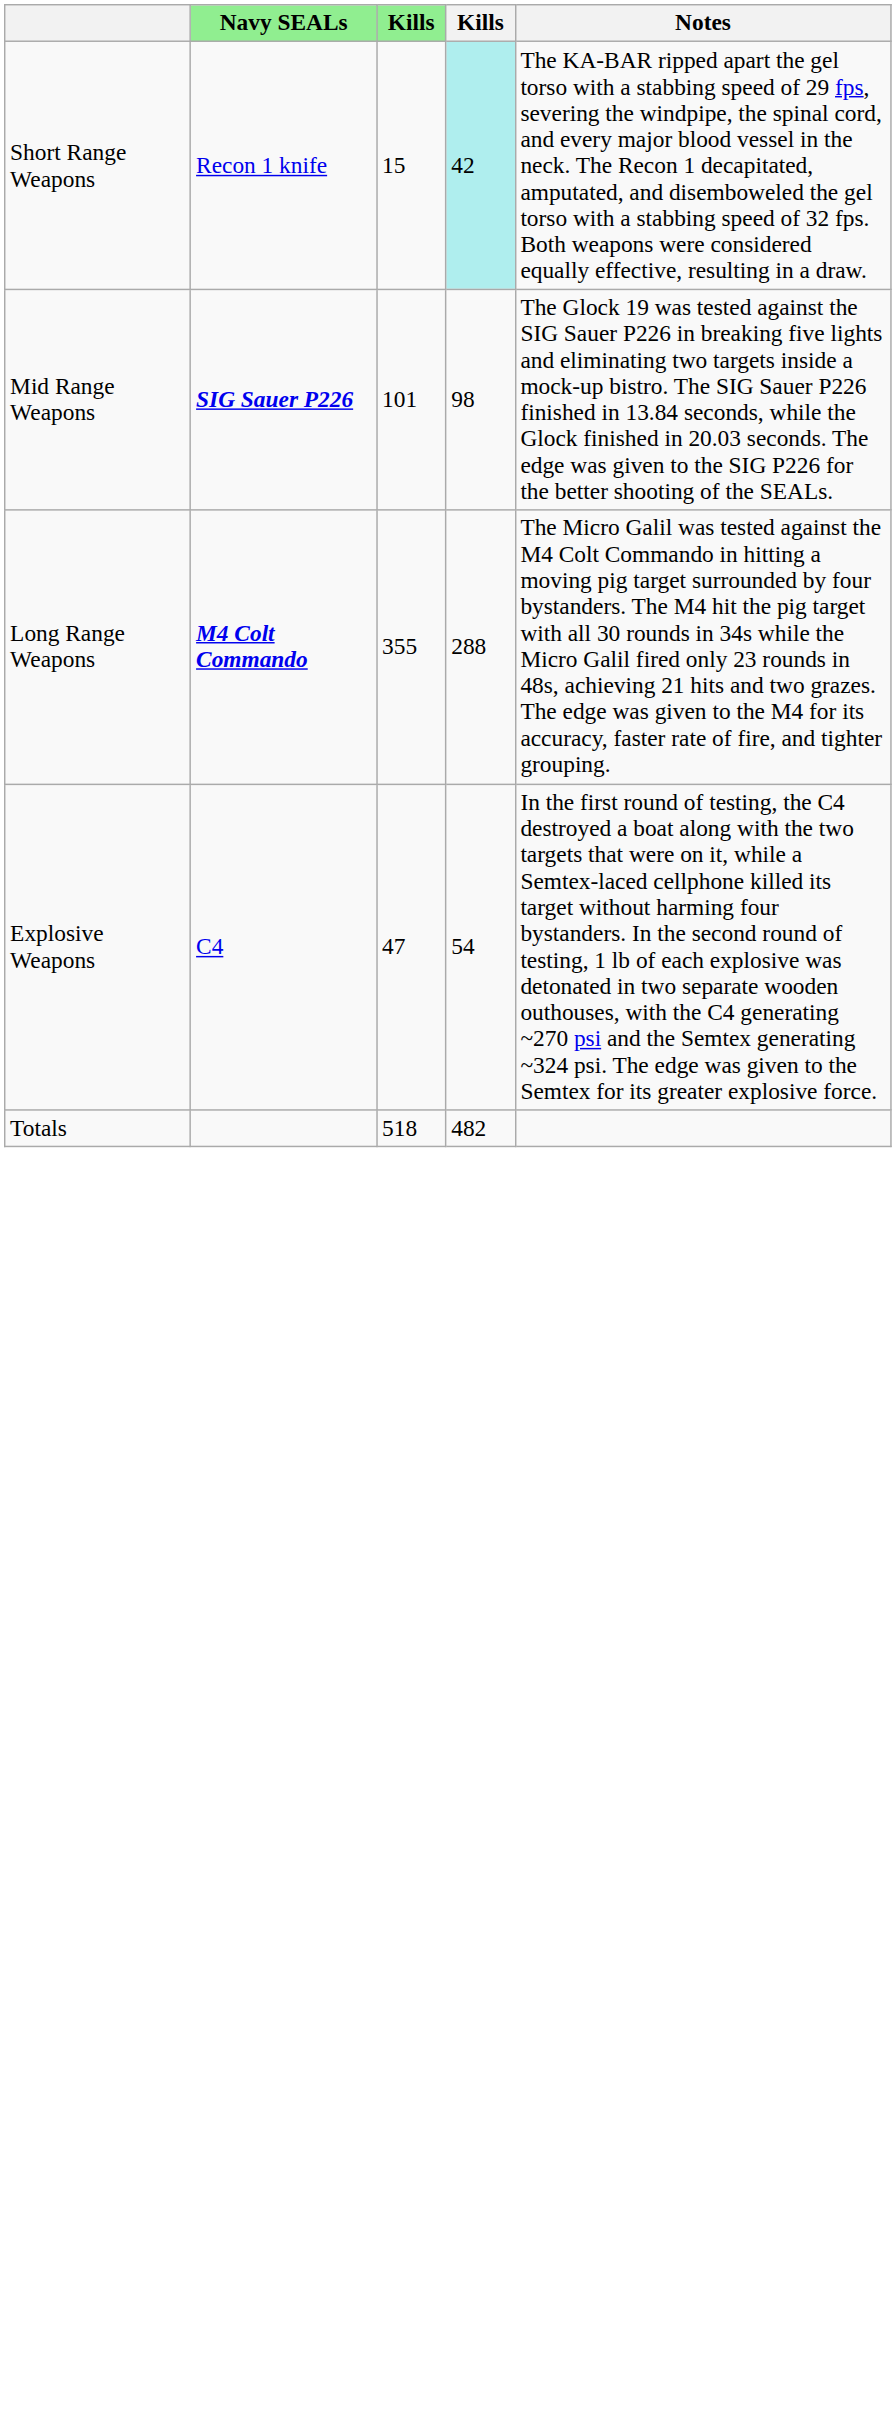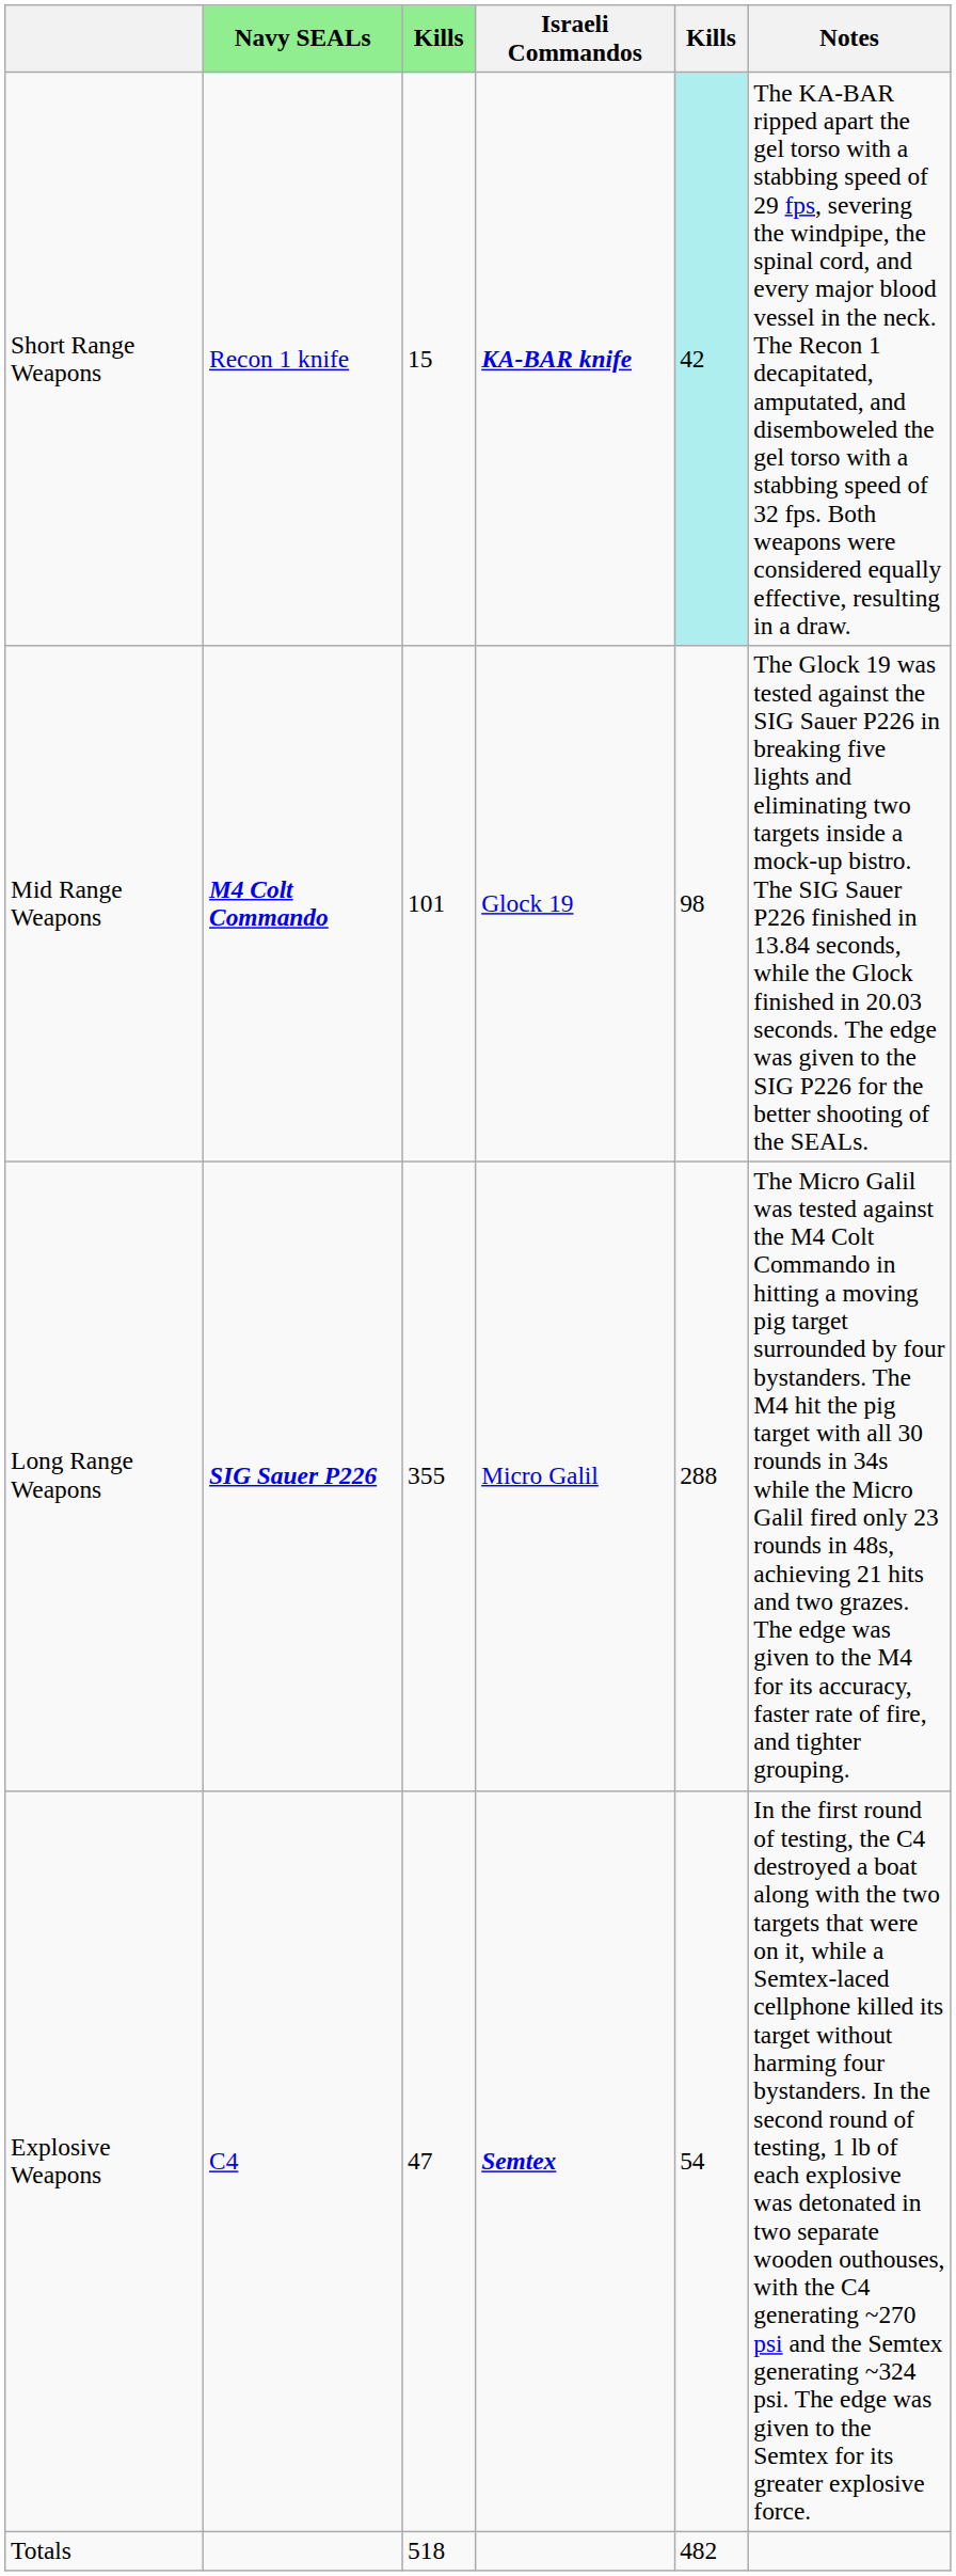 <table class="wikitable unsortable">
 <tr>
 <th width="120"></th>
 <th width="120" style="background:lightgreen">Navy SEALs</th>
 <th width="40" style="background:lightgreen">Kills</th>
+<th width="120">Israeli Commandos</th>
 <th width="40">Kills</th>
 <th>Notes</th>
 </tr>
 <tr>
 <td>Short Range Weapons</td>
 <td><a href='#'>Recon 1 knife</a></td>
 <td>15</td>
+<td><strong><em><a href='#'>KA-BAR knife</a></em></strong></td>
 <td style="background: paleturquoise;">42</td>
 <td>The KA-BAR ripped apart the gel torso with a stabbing speed of 29 <a href='#'>fps</a>, severing the windpipe, the spinal cord, and every major blood vessel in the neck. The Recon 1 decapitated, amputated, and disemboweled the gel torso with a stabbing speed of 32 fps. Both weapons were considered equally effective, resulting in a draw.</td>
 </tr>
 <tr>
 <td>Mid Range Weapons</td>
-<td><strong><em><a href='#'>SIG Sauer P226</a></em></strong></td>
+<td><strong><em><a href='#'>M4 Colt Commando</a></em></strong></td>
 <td>101</td>
+<td><a href='#'>Glock 19</a></td>
 <td>98</td>
 <td>The Glock 19 was tested against the SIG Sauer P226 in breaking five lights and eliminating two targets inside a mock-up bistro. The SIG Sauer P226 finished in 13.84 seconds, while the Glock finished in 20.03 seconds. The edge was given to the SIG P226 for the better shooting of the SEALs.</td>
 </tr>
 <tr>
 <td>Long Range Weapons</td>
-<td><strong><em><a href='#'>M4 Colt Commando</a></em></strong></td>
+<td><strong><em><a href='#'>SIG Sauer P226</a></em></strong></td>
 <td>355</td>
+<td><a href='#'>Micro Galil</a></td>
 <td>288</td>
 <td>The Micro Galil was tested against the M4 Colt Commando in hitting a moving pig target surrounded by four bystanders. The M4 hit the pig target with all 30 rounds in 34s while the Micro Galil fired only 23 rounds in 48s, achieving 21 hits and two grazes. The edge was given to the M4 for its accuracy, faster rate of fire, and tighter grouping.</td>
 </tr>
 <tr>
 <td>Explosive Weapons</td>
 <td><a href='#'>C4</a></td>
 <td>47</td>
+<td><strong><em><a href='#'>Semtex</a></em></strong></td>
 <td>54</td>
 <td>In the first round of testing, the C4 destroyed a boat along with the two targets that were on it, while a Semtex-laced cellphone killed its target without harming four bystanders. In the second round of testing, 1 lb of each explosive was detonated in two separate wooden outhouses, with the C4 generating ~270 <a href='#'>psi</a> and the Semtex generating ~324 psi. The edge was given to the Semtex for its greater explosive force.</td>
 </tr>
 <tr>
 <td>Totals</td>
 <td></td>
 <td>518</td>
+<td></td>
 <td>482</td>
 <td></td>
 </tr>
 </table>
